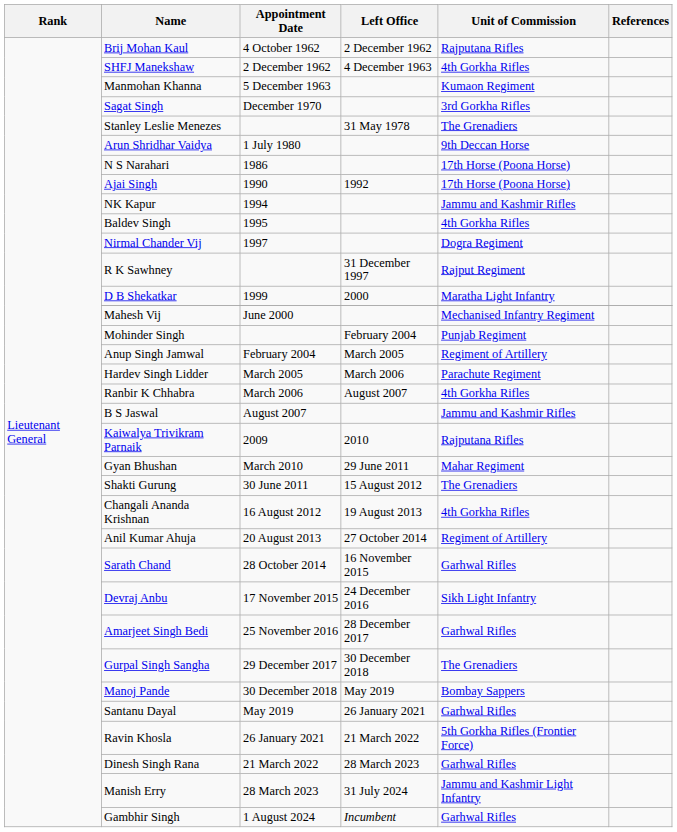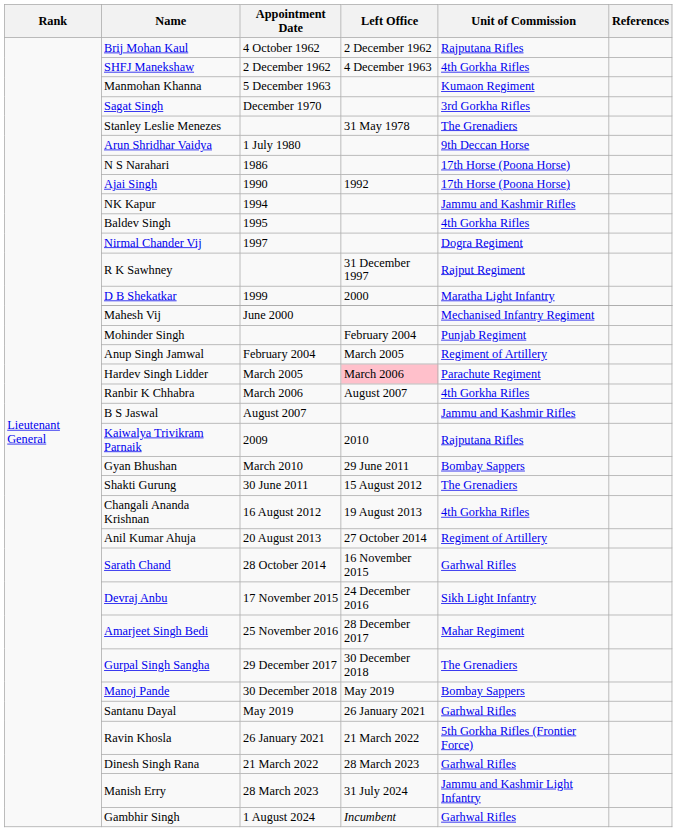 <table class="wikitable sortable">
 <tr>
 <th>Rank</th>
 <th>Name</th>
 <th>Appointment Date</th>
 <th>Left Office</th>
 <th>Unit of Commission</th>
 <th>References</th>
 </tr>
 <tr>
 <td rowspan="40"><a href='#'>Lieutenant General</a></td>
 <td><a href='#'>Brij Mohan Kaul</a></td>
 <td>4 October 1962</td>
 <td>2 December 1962</td>
 <td><a href='#'>Rajputana Rifles</a></td>
 <td> </td>
 </tr>
 <tr>
 <td><a href='#'>SHFJ Manekshaw</a></td>
 <td>2 December 1962</td>
 <td>4 December 1963</td>
 <td><a href='#'>4th Gorkha Rifles</a></td>
 <td></td>
 </tr>
 <tr>
 <td>Manmohan Khanna</td>
 <td>5 December 1963</td>
 <td></td>
 <td><a href='#'>Kumaon Regiment</a></td>
 <td></td>
 </tr>
 <tr>
 <td><a href='#'>Sagat Singh</a></td>
 <td>December 1970</td>
 <td></td>
 <td><a href='#'>3rd Gorkha Rifles</a></td>
 <td></td>
 </tr>
 <tr>
 <td>Stanley Leslie Menezes</td>
 <td></td>
 <td>31 May 1978</td>
 <td><a href='#'>The Grenadiers</a></td>
 <td></td>
 </tr>
 <tr>
 <td><a href='#'>Arun Shridhar Vaidya</a></td>
 <td>1 July 1980</td>
 <td></td>
 <td><a href='#'>9th Deccan Horse</a></td>
 <td></td>
 </tr>
 <tr>
 <td>N S Narahari</td>
 <td>1986</td>
 <td></td>
 <td><a href='#'>17th Horse (Poona Horse)</a></td>
 <td></td>
 </tr>
 <tr>
 <td><a href='#'>Ajai Singh</a></td>
 <td>1990</td>
 <td>1992</td>
 <td><a href='#'>17th Horse (Poona Horse)</a></td>
 <td></td>
 </tr>
 <tr>
 <td>NK Kapur</td>
 <td>1994</td>
 <td></td>
 <td><a href='#'>Jammu and Kashmir Rifles</a></td>
 <td></td>
 </tr>
 <tr>
 <td>Baldev Singh</td>
 <td>1995</td>
 <td></td>
 <td><a href='#'>4th Gorkha Rifles</a></td>
 <td></td>
 </tr>
 <tr>
 <td><a href='#'>Nirmal Chander Vij</a></td>
 <td>1997</td>
 <td></td>
 <td><a href='#'>Dogra Regiment</a></td>
 <td></td>
 </tr>
 <tr>
 <td>R K Sawhney</td>
 <td></td>
 <td>31 December 1997</td>
 <td><a href='#'>Rajput Regiment</a></td>
 <td></td>
 </tr>
 <tr>
 <td><a href='#'>D B Shekatkar</a></td>
 <td>1999</td>
 <td>2000</td>
 <td><a href='#'>Maratha Light Infantry</a></td>
 <td></td>
 </tr>
 <tr>
 </tr>
 <tr>
 <td>Mahesh Vij</td>
 <td>June 2000</td>
 <td></td>
 <td><a href='#'>Mechanised Infantry Regiment</a></td>
 <td></td>
 </tr>
 <tr>
 <td>Mohinder Singh</td>
 <td></td>
 <td>February 2004</td>
 <td><a href='#'>Punjab Regiment</a></td>
 <td></td>
 </tr>
 <tr>
 <td>Anup Singh Jamwal</td>
 <td>February 2004</td>
 <td>March 2005</td>
 <td><a href='#'>Regiment of Artillery</a></td>
 <td></td>
 </tr>
 <tr>
 <td>Hardev Singh Lidder</td>
 <td>March 2005</td>
-<td>March 2006</td>
+<td style="background: pink;">March 2006</td>
 <td><a href='#'>Parachute Regiment</a></td>
 <td></td>
 </tr>
 <tr>
 <td>Ranbir K Chhabra</td>
 <td>March 2006</td>
 <td>August 2007</td>
 <td><a href='#'>4th Gorkha Rifles</a></td>
 <td></td>
 </tr>
 <tr>
 <td>B S Jaswal</td>
 <td>August 2007</td>
 <td></td>
 <td><a href='#'>Jammu and Kashmir Rifles</a></td>
 <td></td>
 </tr>
 <tr>
 <td><a href='#'>Kaiwalya Trivikram Parnaik</a></td>
 <td>2009</td>
 <td>2010</td>
 <td><a href='#'>Rajputana Rifles</a></td>
 <td></td>
 </tr>
 <tr>
 <td>Gyan Bhushan</td>
 <td>March 2010</td>
 <td>29 June 2011</td>
-<td><a href='#'>Mahar Regiment</a></td>
+<td><a href='#'>Bombay Sappers</a></td>
 <td></td>
 </tr>
 <tr>
 <td>Shakti Gurung</td>
 <td>30 June 2011</td>
 <td>15 August 2012</td>
 <td><a href='#'>The Grenadiers</a></td>
 <td></td>
 </tr>
 <tr>
 <td>Changali Ananda Krishnan</td>
 <td>16 August 2012</td>
 <td>19 August 2013</td>
 <td><a href='#'>4th Gorkha Rifles</a></td>
 <td></td>
 </tr>
 <tr>
 <td>Anil Kumar Ahuja</td>
 <td>20 August 2013</td>
 <td>27 October 2014</td>
 <td><a href='#'>Regiment of Artillery</a></td>
 <td></td>
 </tr>
 <tr>
 <td><a href='#'>Sarath Chand</a></td>
 <td>28 October 2014</td>
 <td>16 November 2015</td>
 <td><a href='#'>Garhwal Rifles</a></td>
 <td></td>
 </tr>
 <tr>
 <td><a href='#'>Devraj Anbu</a></td>
 <td>17 November 2015</td>
 <td>24 December 2016</td>
 <td><a href='#'>Sikh Light Infantry</a></td>
 <td></td>
 </tr>
 <tr>
 <td><a href='#'>Amarjeet Singh Bedi</a></td>
 <td>25 November 2016</td>
 <td>28 December 2017</td>
-<td><a href='#'>Garhwal Rifles</a></td>
+<td><a href='#'>Mahar Regiment</a></td>
 <td></td>
 </tr>
 <tr>
 <td><a href='#'>Gurpal Singh Sangha</a></td>
 <td>29 December 2017</td>
 <td>30 December 2018</td>
 <td><a href='#'>The Grenadiers</a></td>
 <td></td>
 </tr>
 <tr>
 <td><a href='#'>Manoj Pande</a></td>
 <td>30 December 2018</td>
 <td>May 2019</td>
 <td><a href='#'>Bombay Sappers</a></td>
 <td></td>
 </tr>
 <tr>
 <td>Santanu Dayal</td>
 <td>May 2019</td>
 <td>26 January 2021</td>
 <td><a href='#'>Garhwal Rifles</a></td>
 <td></td>
 </tr>
 <tr>
 <td>Ravin Khosla</td>
 <td>26 January 2021</td>
 <td>21 March 2022</td>
 <td><a href='#'>5th Gorkha Rifles (Frontier Force)</a></td>
 <td></td>
 </tr>
 <tr>
 <td>Dinesh Singh Rana</td>
 <td>21 March 2022</td>
 <td>28 March 2023</td>
 <td><a href='#'>Garhwal Rifles</a></td>
 <td></td>
 </tr>
 <tr>
 <td>Manish Erry</td>
 <td>28 March 2023</td>
 <td>31 July 2024</td>
 <td><a href='#'>Jammu and Kashmir Light Infantry</a></td>
 <td></td>
 </tr>
 <tr>
 <td>Gambhir Singh</td>
 <td>1 August 2024</td>
 <td><em>Incumbent</em></td>
 <td><a href='#'>Garhwal Rifles</a></td>
 <td></td>
 </tr>
 </table>
